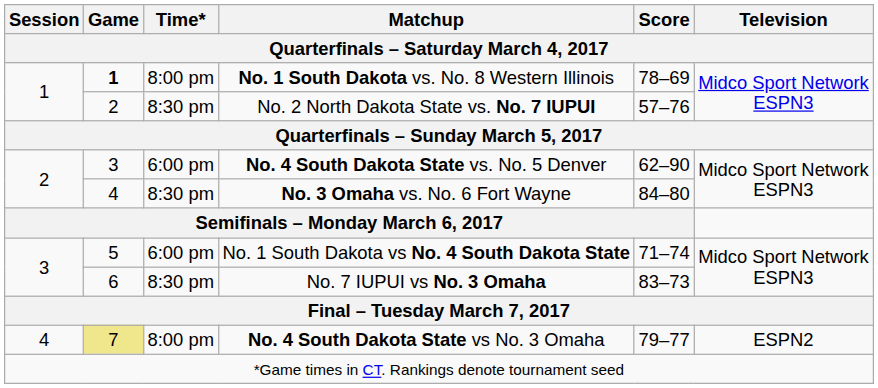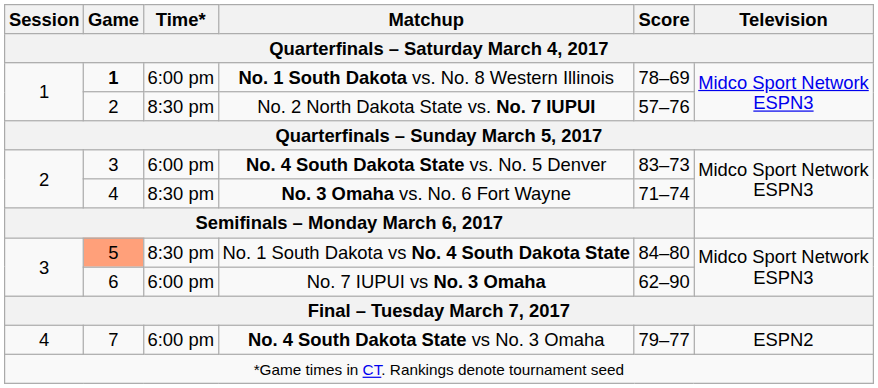 <table class="wikitable" style="font-size: 95%;text-align:center">
 <tr>
 <th>Session</th>
 <th>Game</th>
 <th>Time*</th>
 <th>Matchup</th>
 <th>Score</th>
 <th>Television</th>
 </tr>
 <tr>
 <th colspan=6>Quarterfinals – Saturday March 4, 2017</th>
 </tr>
 <tr>
 <td rowspan=2>1</td>
 <td><strong>1</strong></td>
-<td>8:00 pm</td>
+<td>6:00 pm</td>
 <td><strong>No. 1 South Dakota</strong> vs. No. 8 Western Illinois</td>
 <td>78–69</td>
 <td rowspan=2><a href='#'>Midco Sport Network</a><br><a href='#'>ESPN3</a></td>
 </tr>
 <tr>
 <td>2</td>
 <td>8:30 pm</td>
 <td>No. 2 North Dakota State vs. <strong>No. 7 IUPUI </strong></td>
 <td>57–76</td>
 </tr>
 <tr>
 <th colspan=6>Quarterfinals – Sunday March 5, 2017</th>
 </tr>
 <tr>
 <td rowspan=2>2</td>
 <td>3</td>
 <td>6:00 pm</td>
 <td><strong>No. 4 South Dakota State</strong> vs. No. 5 Denver</td>
-<td>62–90</td>
+<td>83–73</td>
 <td rowspan=2>Midco Sport Network<br>ESPN3</td>
 </tr>
 <tr>
 <td>4</td>
 <td>8:30 pm</td>
 <td><strong>No. 3 Omaha </strong> vs. No. 6 Fort Wayne</td>
-<td>84–80</td>
+<td>71–74</td>
 </tr>
 <tr>
 <th colspan=5>Semifinals – Monday March 6, 2017</th>
 </tr>
 <tr>
 <td rowspan=2>3</td>
-<td>5</td>
-<td>6:00 pm</td>
+<td style="background: lightsalmon;">5</td>
+<td>8:30 pm</td>
 <td>No. 1 South Dakota  vs <strong>No. 4 South Dakota State</strong></td>
-<td>71–74</td>
+<td>84–80</td>
 <td rowspan=2>Midco Sport Network<br>ESPN3</td>
 </tr>
 <tr>
 <td>6</td>
-<td>8:30 pm</td>
+<td>6:00 pm</td>
 <td>No. 7 IUPUI vs <strong>No. 3 Omaha </strong></td>
-<td>83–73</td>
+<td>62–90</td>
 </tr>
 <tr>
 <th colspan=6>Final – Tuesday March 7, 2017</th>
 </tr>
 <tr>
 <td>4</td>
-<td style="background: khaki;">7</td>
-<td>8:00 pm</td>
+<td>7</td>
+<td>6:00 pm</td>
 <td><strong>No. 4 South Dakota State</strong> vs No. 3 Omaha</td>
 <td>79–77</td>
 <td>ESPN2</td>
 </tr>
 <tr>
 <td colspan=6><small>*Game times in <a href='#'>CT</a>. Rankings denote tournament seed</small></td>
 </tr>
 </table>
